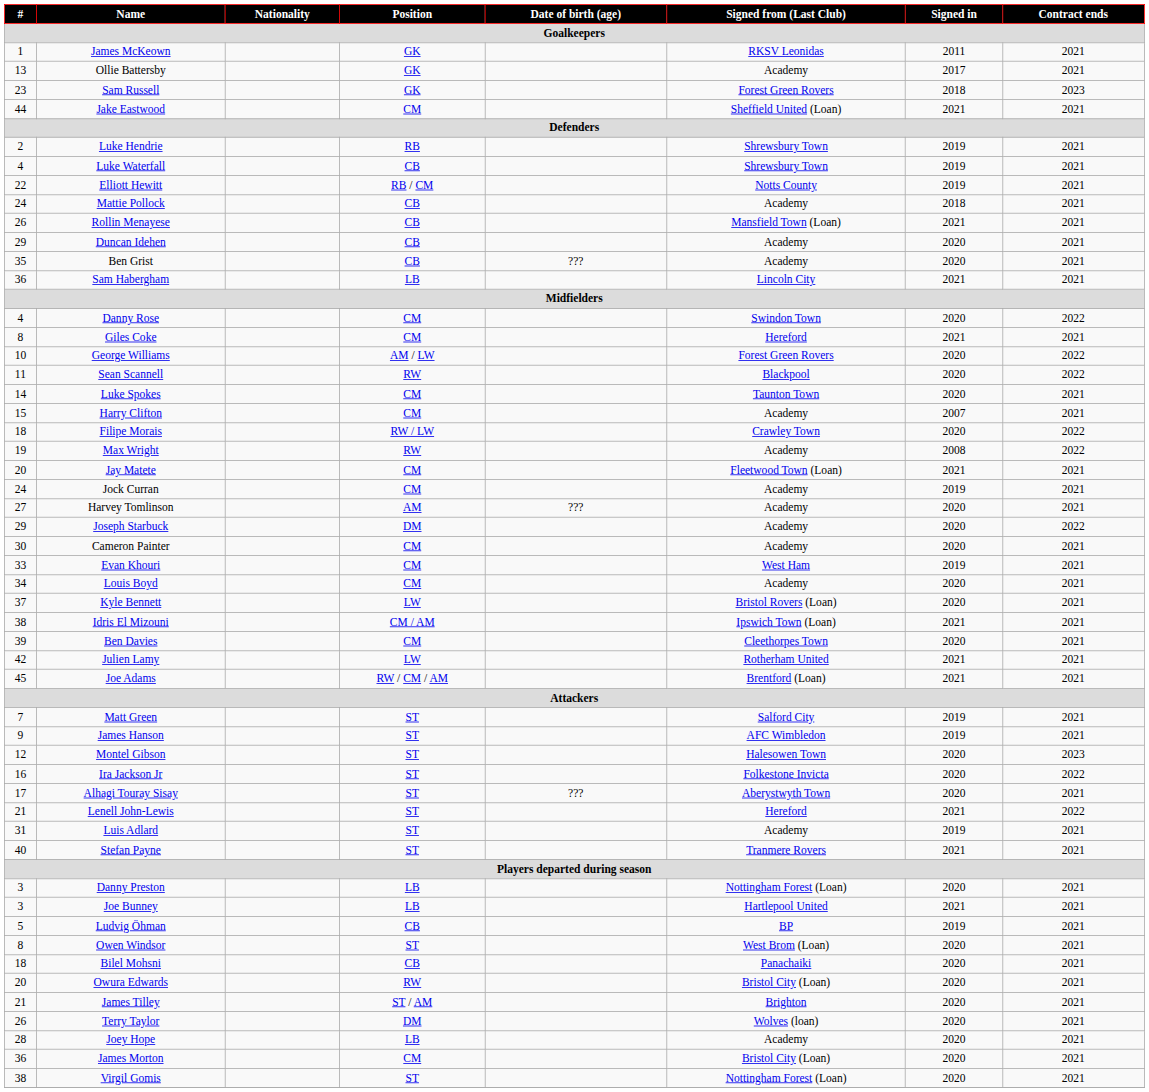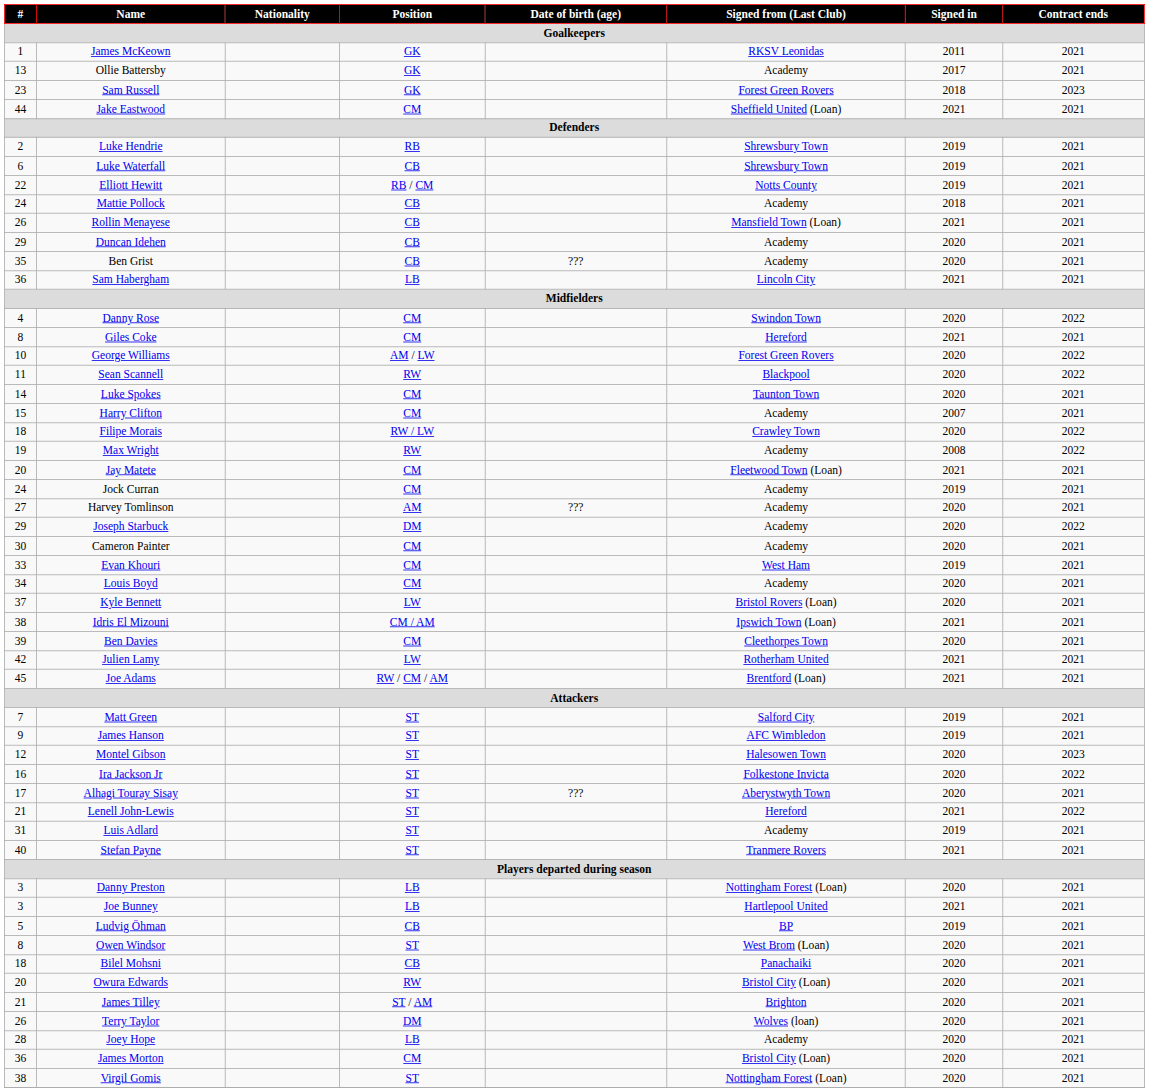 <table class="wikitable" style="text-align:center; font-size:90%; width:90%;">
 <tr>
 <th style="background:black; color:#FFFFFF;border:1px solid red;">#</th>
 <th style="background:black; color:#FFFFFF;border:1px solid red;">Name</th>
 <th style="background:black; color:#FFFFFF;border:1px solid red;">Nationality</th>
 <th style="background:black; color:#FFFFFF;border:1px solid red;">Position</th>
 <th style="background:black; color:#FFFFFF;border:1px solid red;">Date of birth (age)</th>
 <th style="background:black; color:#FFFFFF;border:1px solid red;">Signed from (Last Club)</th>
 <th style="background:black; color:#FFFFFF;border:1px solid red;">Signed in</th>
 <th style="background:black; color:#FFFFFF;border:1px solid red;">Contract ends</th>
 </tr>
 <tr>
 <th colspan="8" scope="row" style="background:#dcdcdc;">Goalkeepers</th>
 </tr>
 <tr>
 <td>1</td>
 <td><a href='#'>James McKeown</a></td>
 <td></td>
 <td><a href='#'>GK</a></td>
 <td></td>
 <td><a href='#'>RKSV Leonidas</a> </td>
 <td>2011</td>
 <td>2021</td>
 </tr>
 <tr>
 <td>13</td>
 <td>Ollie Battersby</td>
 <td></td>
 <td><a href='#'>GK</a></td>
 <td></td>
 <td>Academy</td>
 <td>2017</td>
 <td>2021</td>
 </tr>
 <tr>
 <td>23</td>
 <td><a href='#'>Sam Russell</a></td>
 <td></td>
 <td><a href='#'>GK</a></td>
 <td></td>
 <td><a href='#'>Forest Green Rovers</a> </td>
 <td>2018</td>
 <td>2023</td>
 </tr>
 <tr>
 <td>44</td>
 <td><a href='#'>Jake Eastwood</a></td>
 <td></td>
 <td><a href='#'>CM</a></td>
 <td></td>
 <td><a href='#'>Sheffield United</a>  (Loan)</td>
 <td>2021</td>
 <td>2021</td>
 </tr>
 <tr>
 <th colspan="8" scope="row" style="background:#dcdcdc;">Defenders</th>
 </tr>
 <tr>
 <td>2</td>
 <td><a href='#'>Luke Hendrie</a></td>
 <td></td>
 <td><a href='#'>RB</a></td>
 <td></td>
 <td><a href='#'>Shrewsbury Town</a> </td>
 <td>2019</td>
 <td>2021</td>
 </tr>
 <tr>
-<td>4</td>
+<td>6</td>
 <td><a href='#'>Luke Waterfall</a></td>
 <td></td>
 <td><a href='#'>CB</a></td>
 <td></td>
 <td><a href='#'>Shrewsbury Town</a> </td>
 <td>2019</td>
 <td>2021</td>
 </tr>
 <tr>
 <td>22</td>
 <td><a href='#'>Elliott Hewitt</a></td>
 <td></td>
 <td><a href='#'>RB</a> / <a href='#'>CM</a></td>
 <td></td>
 <td><a href='#'>Notts County</a> </td>
 <td>2019</td>
 <td>2021</td>
 </tr>
 <tr>
 <td>24</td>
 <td><a href='#'>Mattie Pollock</a></td>
 <td></td>
 <td><a href='#'>CB</a></td>
 <td></td>
 <td>Academy</td>
 <td>2018</td>
 <td>2021</td>
 </tr>
 <tr>
 <td>26</td>
 <td><a href='#'>Rollin Menayese</a></td>
 <td></td>
 <td><a href='#'>CB</a></td>
 <td></td>
 <td><a href='#'>Mansfield Town</a>  (Loan)</td>
 <td>2021</td>
 <td>2021</td>
 </tr>
 <tr>
 <td>29</td>
 <td><a href='#'>Duncan Idehen</a></td>
 <td></td>
 <td><a href='#'>CB</a></td>
 <td></td>
 <td>Academy</td>
 <td>2020</td>
 <td>2021</td>
 </tr>
 <tr>
 <td>35</td>
 <td>Ben Grist</td>
 <td></td>
 <td><a href='#'>CB</a></td>
 <td>???</td>
 <td>Academy</td>
 <td>2020</td>
 <td>2021</td>
 </tr>
 <tr>
 <td>36</td>
 <td><a href='#'>Sam Habergham</a></td>
 <td></td>
 <td><a href='#'>LB</a></td>
 <td></td>
 <td><a href='#'>Lincoln City</a> </td>
 <td>2021</td>
 <td>2021</td>
 </tr>
 <tr>
 <th colspan="8" scope="row" style="background:#dcdcdc;">Midfielders</th>
 </tr>
 <tr>
 <td>4</td>
 <td><a href='#'>Danny Rose</a></td>
 <td></td>
 <td><a href='#'>CM</a></td>
 <td></td>
 <td><a href='#'>Swindon Town</a> </td>
 <td>2020</td>
 <td>2022</td>
 </tr>
 <tr>
 <td>8</td>
 <td><a href='#'>Giles Coke</a></td>
 <td></td>
 <td><a href='#'>CM</a></td>
 <td></td>
 <td><a href='#'>Hereford</a> </td>
 <td>2021</td>
 <td>2021</td>
 </tr>
 <tr>
 <td>10</td>
 <td><a href='#'>George Williams</a></td>
 <td></td>
 <td><a href='#'>AM</a> / <a href='#'>LW</a></td>
 <td></td>
 <td><a href='#'>Forest Green Rovers</a> </td>
 <td>2020</td>
 <td>2022</td>
 </tr>
 <tr>
 <td>11</td>
 <td><a href='#'>Sean Scannell</a></td>
 <td></td>
 <td><a href='#'>RW</a></td>
 <td></td>
 <td><a href='#'>Blackpool</a> </td>
 <td>2020</td>
 <td>2022</td>
 </tr>
 <tr>
 <td>14</td>
 <td><a href='#'>Luke Spokes</a></td>
 <td></td>
 <td><a href='#'>CM</a></td>
 <td></td>
 <td><a href='#'>Taunton Town</a> </td>
 <td>2020</td>
 <td>2021</td>
 </tr>
 <tr>
 <td>15</td>
 <td><a href='#'>Harry Clifton</a></td>
 <td></td>
 <td><a href='#'>CM</a></td>
 <td></td>
 <td>Academy</td>
 <td>2007</td>
 <td>2021</td>
 </tr>
 <tr>
 <td>18</td>
 <td><a href='#'>Filipe Morais</a></td>
 <td></td>
 <td><a href='#'>RW / LW</a></td>
 <td></td>
 <td><a href='#'>Crawley Town</a> </td>
 <td>2020</td>
 <td>2022</td>
 </tr>
 <tr>
 <td>19</td>
 <td><a href='#'>Max Wright</a></td>
 <td></td>
 <td><a href='#'>RW</a></td>
 <td></td>
 <td>Academy</td>
 <td>2008</td>
 <td>2022</td>
 </tr>
 <tr>
 <td>20</td>
 <td><a href='#'>Jay Matete</a></td>
 <td></td>
 <td><a href='#'>CM</a></td>
 <td></td>
 <td><a href='#'>Fleetwood Town</a>  (Loan)</td>
 <td>2021</td>
 <td>2021</td>
 </tr>
 <tr>
 <td>24</td>
 <td>Jock Curran</td>
 <td></td>
 <td><a href='#'>CM</a></td>
 <td></td>
 <td>Academy</td>
 <td>2019</td>
 <td>2021</td>
 </tr>
 <tr>
 <td>27</td>
 <td>Harvey Tomlinson</td>
 <td></td>
 <td><a href='#'>AM</a></td>
 <td>???</td>
 <td>Academy</td>
 <td>2020</td>
 <td>2021</td>
 </tr>
 <tr>
 <td>29</td>
 <td><a href='#'>Joseph Starbuck</a></td>
 <td></td>
 <td><a href='#'>DM</a></td>
 <td></td>
 <td>Academy</td>
 <td>2020</td>
 <td>2022</td>
 </tr>
 <tr>
 <td>30</td>
 <td>Cameron Painter</td>
 <td></td>
 <td><a href='#'>CM</a></td>
 <td></td>
 <td>Academy</td>
 <td>2020</td>
 <td>2021</td>
 </tr>
 <tr>
 <td>33</td>
 <td><a href='#'>Evan Khouri</a></td>
 <td></td>
 <td><a href='#'>CM</a></td>
 <td></td>
 <td><a href='#'>West Ham</a> </td>
 <td>2019</td>
 <td>2021</td>
 </tr>
 <tr>
 <td>34</td>
 <td><a href='#'>Louis Boyd</a></td>
 <td></td>
 <td><a href='#'>CM</a></td>
 <td></td>
 <td>Academy</td>
 <td>2020</td>
 <td>2021</td>
 </tr>
 <tr>
 <td>37</td>
 <td><a href='#'>Kyle Bennett</a></td>
 <td></td>
 <td><a href='#'>LW</a></td>
 <td></td>
 <td><a href='#'>Bristol Rovers</a>  (Loan)</td>
 <td>2020</td>
 <td>2021</td>
 </tr>
 <tr>
 <td>38</td>
 <td><a href='#'>Idris El Mizouni</a></td>
 <td></td>
 <td><a href='#'>CM / AM</a></td>
 <td></td>
 <td><a href='#'>Ipswich Town</a>  (Loan)</td>
 <td>2021</td>
 <td>2021</td>
 </tr>
 <tr>
 <td>39</td>
 <td><a href='#'>Ben Davies</a></td>
 <td></td>
 <td><a href='#'>CM</a></td>
 <td></td>
 <td><a href='#'>Cleethorpes Town</a> </td>
 <td>2020</td>
 <td>2021</td>
 </tr>
 <tr>
 <td>42</td>
 <td><a href='#'>Julien Lamy</a></td>
 <td></td>
 <td><a href='#'>LW</a></td>
 <td></td>
 <td><a href='#'>Rotherham United</a> </td>
 <td>2021</td>
 <td>2021</td>
 </tr>
 <tr>
 <td>45</td>
 <td><a href='#'>Joe Adams</a></td>
 <td></td>
 <td><a href='#'>RW</a> / <a href='#'>CM</a> / <a href='#'>AM</a></td>
 <td></td>
 <td><a href='#'>Brentford</a>  (Loan)</td>
 <td>2021</td>
 <td>2021</td>
 </tr>
 <tr>
 <th colspan="8" scope="row" style="background:#dcdcdc;">Attackers</th>
 </tr>
 <tr>
 <td>7</td>
 <td><a href='#'>Matt Green</a></td>
 <td></td>
 <td><a href='#'>ST</a></td>
 <td></td>
 <td><a href='#'>Salford City</a> </td>
 <td>2019</td>
 <td>2021</td>
 </tr>
 <tr>
 <td>9</td>
 <td><a href='#'>James Hanson</a></td>
 <td></td>
 <td><a href='#'>ST</a></td>
 <td></td>
 <td><a href='#'>AFC Wimbledon</a> </td>
 <td>2019</td>
 <td>2021</td>
 </tr>
 <tr>
 <td>12</td>
 <td><a href='#'>Montel Gibson</a></td>
 <td></td>
 <td><a href='#'>ST</a></td>
 <td></td>
 <td><a href='#'>Halesowen Town</a> </td>
 <td>2020</td>
 <td>2023</td>
 </tr>
 <tr>
 <td>16</td>
 <td><a href='#'>Ira Jackson Jr</a></td>
 <td></td>
 <td><a href='#'>ST</a></td>
 <td></td>
 <td><a href='#'>Folkestone Invicta</a> </td>
 <td>2020</td>
 <td>2022</td>
 </tr>
 <tr>
 <td>17</td>
 <td><a href='#'>Alhagi Touray Sisay</a></td>
 <td></td>
 <td><a href='#'>ST</a></td>
 <td>???</td>
 <td><a href='#'>Aberystwyth Town</a> </td>
 <td>2020</td>
 <td>2021</td>
 </tr>
 <tr>
 <td>21</td>
 <td><a href='#'>Lenell John-Lewis</a></td>
 <td></td>
 <td><a href='#'>ST</a></td>
 <td></td>
 <td><a href='#'>Hereford</a> </td>
 <td>2021</td>
 <td>2022</td>
 </tr>
 <tr>
 <td>31</td>
 <td><a href='#'>Luis Adlard</a></td>
 <td></td>
 <td><a href='#'>ST</a></td>
 <td></td>
 <td>Academy</td>
 <td>2019</td>
 <td>2021</td>
 </tr>
 <tr>
 <td>40</td>
 <td><a href='#'>Stefan Payne</a></td>
 <td></td>
 <td><a href='#'>ST</a></td>
 <td></td>
 <td><a href='#'>Tranmere Rovers</a> </td>
 <td>2021</td>
 <td>2021</td>
 </tr>
 <tr>
 <th colspan="8" scope="row" style="background:#dcdcdc;">Players departed during season</th>
 </tr>
 <tr>
 <td>3</td>
 <td><a href='#'>Danny Preston</a></td>
 <td></td>
 <td><a href='#'>LB</a></td>
 <td></td>
 <td><a href='#'>Nottingham Forest</a>  (Loan)</td>
 <td>2020</td>
 <td>2021</td>
 </tr>
 <tr>
 <td>3</td>
 <td><a href='#'>Joe Bunney</a></td>
 <td></td>
 <td><a href='#'>LB</a></td>
 <td></td>
 <td><a href='#'>Hartlepool United</a> </td>
 <td>2021</td>
 <td>2021</td>
 </tr>
 <tr>
 <td>5</td>
 <td><a href='#'>Ludvig Öhman</a></td>
 <td></td>
 <td><a href='#'>CB</a></td>
 <td></td>
 <td><a href='#'>BP</a> </td>
 <td>2019</td>
 <td>2021</td>
 </tr>
 <tr>
 <td>8</td>
 <td><a href='#'>Owen Windsor</a></td>
 <td></td>
 <td><a href='#'>ST</a></td>
 <td></td>
 <td><a href='#'>West Brom</a>  (Loan)</td>
 <td>2020</td>
 <td>2021</td>
 </tr>
 <tr>
 <td>18</td>
 <td><a href='#'>Bilel Mohsni</a></td>
 <td></td>
 <td><a href='#'>CB</a></td>
 <td></td>
 <td><a href='#'>Panachaiki</a> </td>
 <td>2020</td>
 <td>2021</td>
 </tr>
 <tr>
 <td>20</td>
 <td><a href='#'>Owura Edwards</a></td>
 <td></td>
 <td><a href='#'>RW</a></td>
 <td></td>
 <td><a href='#'>Bristol City</a>  (Loan)</td>
 <td>2020</td>
 <td>2021</td>
 </tr>
 <tr>
 <td>21</td>
 <td><a href='#'>James Tilley</a></td>
 <td></td>
 <td><a href='#'>ST</a> / <a href='#'>AM</a></td>
 <td></td>
 <td><a href='#'>Brighton</a> </td>
 <td>2020</td>
 <td>2021</td>
 </tr>
 <tr>
 <td>26</td>
 <td><a href='#'>Terry Taylor</a></td>
 <td></td>
 <td><a href='#'>DM</a></td>
 <td></td>
 <td><a href='#'>Wolves</a>  (loan)</td>
 <td>2020</td>
 <td>2021</td>
 </tr>
 <tr>
 <td>28</td>
 <td><a href='#'>Joey Hope</a></td>
 <td></td>
 <td><a href='#'>LB</a></td>
 <td></td>
 <td>Academy</td>
 <td>2020</td>
 <td>2021</td>
 </tr>
 <tr>
 <td>36</td>
 <td><a href='#'>James Morton</a></td>
 <td></td>
 <td><a href='#'>CM</a></td>
 <td></td>
 <td><a href='#'>Bristol City</a>  (Loan)</td>
 <td>2020</td>
 <td>2021</td>
 </tr>
 <tr>
 <td>38</td>
 <td><a href='#'>Virgil Gomis</a></td>
 <td></td>
 <td><a href='#'>ST</a></td>
 <td></td>
 <td><a href='#'>Nottingham Forest</a>  (Loan)</td>
 <td>2020</td>
 <td>2021</td>
 </tr>
 <tr>
 </tr>
 </table>
